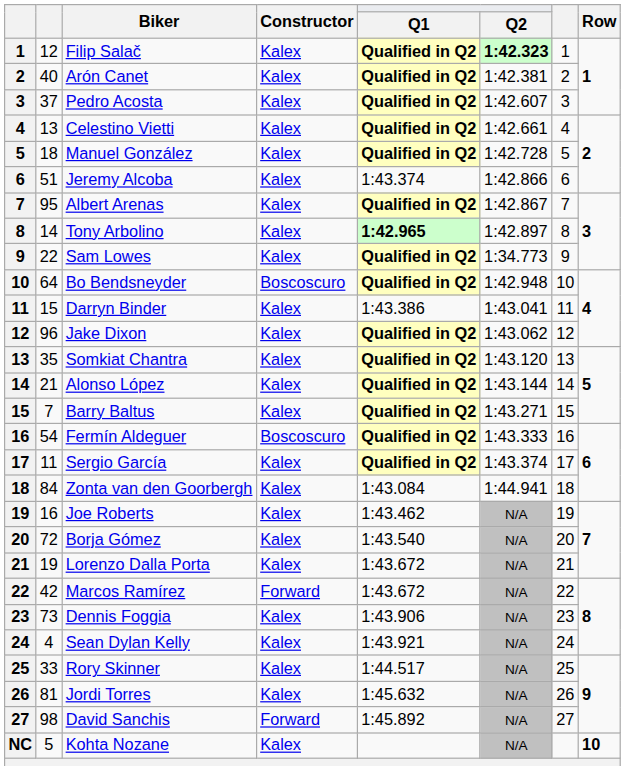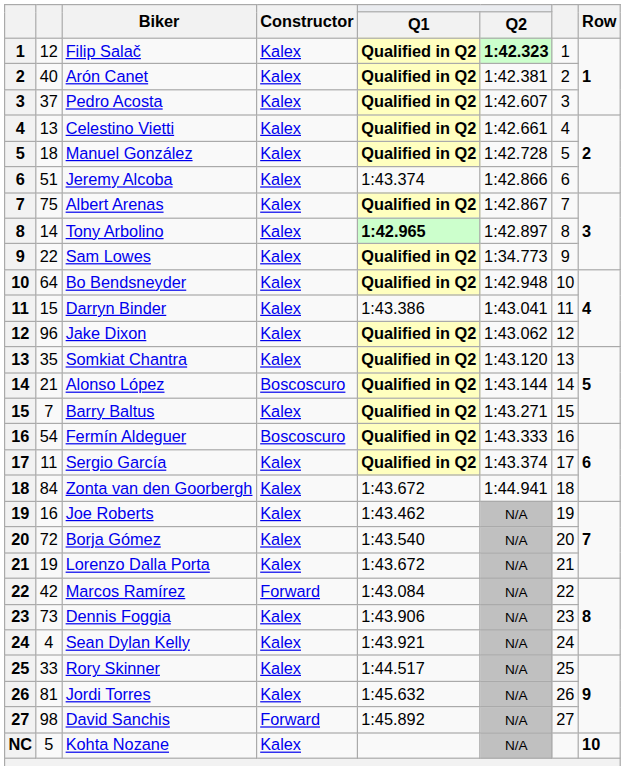 <table class="wikitable sortable" style="font-size: 85%;">
 <tr>
 <th rowspan="2"></th>
 <th rowspan="2"></th>
 <th rowspan="2">Biker</th>
 <th rowspan="2">Constructor</th>
 <th colspan="2" style="background:#eaecf0; text-align:center;"></th>
 <th rowspan="2"></th>
 <th rowspan="2">Row</th>
 </tr>
 <tr>
 <th scope="col">Q1</th>
 <th scope="col">Q2</th>
 </tr>
 <tr>
 <th scope="row">1</th>
 <td align="center">12</td>
 <td> <a href='#'>Filip Salač</a></td>
 <td><a href='#'>Kalex</a></td>
 <td style="background:#ffffbf;"><strong>Qualified in Q2</strong></td>
 <td style="background:#ccffcc;"><strong>1:42.323</strong></td>
 <td align="center">1</td>
 <td rowspan="3"><strong>1</strong></td>
 </tr>
 <tr>
 <th scope="row">2</th>
 <td align="center">40</td>
 <td> <a href='#'>Arón Canet</a></td>
 <td><a href='#'>Kalex</a></td>
 <td style="background:#ffffbf;"><strong>Qualified in Q2</strong></td>
 <td>1:42.381</td>
 <td align="center">2</td>
 </tr>
 <tr>
 <th scope="row">3</th>
 <td align="center">37</td>
 <td> <a href='#'>Pedro Acosta</a></td>
 <td><a href='#'>Kalex</a></td>
 <td style="background:#ffffbf;"><strong>Qualified in Q2</strong></td>
 <td>1:42.607</td>
 <td align="center">3</td>
 </tr>
 <tr>
 <th scope="row">4</th>
 <td align="center">13</td>
 <td> <a href='#'>Celestino Vietti</a></td>
 <td><a href='#'>Kalex</a></td>
 <td style="background:#ffffbf;"><strong>Qualified in Q2</strong></td>
 <td>1:42.661</td>
 <td align="center">4</td>
 <td rowspan="3"><strong>2</strong></td>
 </tr>
 <tr>
 <th scope="row">5</th>
 <td align="center">18</td>
 <td> <a href='#'>Manuel González</a></td>
 <td><a href='#'>Kalex</a></td>
 <td style="background:#ffffbf;"><strong>Qualified in Q2</strong></td>
 <td>1:42.728</td>
 <td align="center">5</td>
 </tr>
 <tr>
 <th scope="row">6</th>
 <td align="center">51</td>
 <td> <a href='#'>Jeremy Alcoba</a></td>
 <td><a href='#'>Kalex</a></td>
 <td>1:43.374</td>
 <td>1:42.866</td>
 <td align="center">6</td>
 </tr>
 <tr>
 <th scope="row">7</th>
-<td align="center">95</td>
+<td align="center">75</td>
 <td> <a href='#'>Albert Arenas</a></td>
 <td><a href='#'>Kalex</a></td>
 <td style="background:#ffffbf;"><strong>Qualified in Q2</strong></td>
 <td>1:42.867</td>
 <td align="center">7</td>
 <td rowspan="3"><strong>3</strong></td>
 </tr>
 <tr>
 <th scope="row">8</th>
 <td align="center">14</td>
 <td> <a href='#'>Tony Arbolino</a></td>
 <td><a href='#'>Kalex</a></td>
 <td style="background:#ccffcc;"><strong>1:42.965</strong></td>
 <td>1:42.897</td>
 <td align="center">8</td>
 </tr>
 <tr>
 <th scope="row">9</th>
 <td align="center">22</td>
 <td> <a href='#'>Sam Lowes</a></td>
 <td><a href='#'>Kalex</a></td>
 <td style="background:#ffffbf;"><strong>Qualified in Q2</strong></td>
 <td>1:34.773</td>
 <td align="center">9</td>
 </tr>
 <tr>
 <th scope="row">10</th>
 <td align="center">64</td>
 <td> <a href='#'>Bo Bendsneyder</a></td>
-<td><a href='#'>Boscoscuro</a></td>
+<td><a href='#'>Kalex</a></td>
 <td style="background:#ffffbf;"><strong>Qualified in Q2</strong></td>
 <td>1:42.948</td>
 <td align="center">10</td>
 <td rowspan="3"><strong>4</strong></td>
 </tr>
 <tr>
 <th scope="row">11</th>
 <td align="center">15</td>
 <td> <a href='#'>Darryn Binder</a></td>
 <td><a href='#'>Kalex</a></td>
 <td>1:43.386</td>
 <td>1:43.041</td>
 <td align="center">11</td>
 </tr>
 <tr>
 <th scope="row">12</th>
 <td align="center">96</td>
 <td> <a href='#'>Jake Dixon</a></td>
 <td><a href='#'>Kalex</a></td>
 <td style="background:#ffffbf;"><strong>Qualified in Q2</strong></td>
 <td>1:43.062</td>
 <td align="center">12</td>
 </tr>
 <tr>
 <th scope="row">13</th>
 <td align="center">35</td>
 <td> <a href='#'>Somkiat Chantra</a></td>
 <td><a href='#'>Kalex</a></td>
 <td style="background:#ffffbf;"><strong>Qualified in Q2</strong></td>
 <td>1:43.120</td>
 <td align="center">13</td>
 <td rowspan="3"><strong>5</strong></td>
 </tr>
 <tr>
 <th scope="row">14</th>
 <td align="center">21</td>
 <td> <a href='#'>Alonso López</a></td>
-<td><a href='#'>Kalex</a></td>
+<td><a href='#'>Boscoscuro</a></td>
 <td style="background:#ffffbf;"><strong>Qualified in Q2</strong></td>
 <td>1:43.144</td>
 <td align="center">14</td>
 </tr>
 <tr>
 <th scope="row">15</th>
 <td align="center">7</td>
 <td> <a href='#'>Barry Baltus</a></td>
 <td><a href='#'>Kalex</a></td>
 <td style="background:#ffffbf;"><strong>Qualified in Q2</strong></td>
 <td>1:43.271</td>
 <td align="center">15</td>
 </tr>
 <tr>
 <th scope="row">16</th>
 <td align="center">54</td>
 <td> <a href='#'>Fermín Aldeguer</a></td>
 <td><a href='#'>Boscoscuro</a></td>
 <td style="background:#ffffbf;"><strong>Qualified in Q2</strong></td>
 <td>1:43.333</td>
 <td align="center">16</td>
 <td rowspan="3"><strong>6</strong></td>
 </tr>
 <tr>
 <th scope="row">17</th>
 <td align="center">11</td>
 <td> <a href='#'>Sergio García</a></td>
 <td><a href='#'>Kalex</a></td>
 <td style="background:#ffffbf;"><strong>Qualified in Q2</strong></td>
 <td>1:43.374</td>
 <td align="center">17</td>
 </tr>
 <tr>
 <th scope="row">18</th>
 <td align="center">84</td>
 <td> <a href='#'>Zonta van den Goorbergh</a></td>
 <td><a href='#'>Kalex</a></td>
-<td>1:43.084</td>
+<td>1:43.672</td>
 <td>1:44.941</td>
 <td align="center">18</td>
 </tr>
 <tr>
 <th scope="row">19</th>
 <td align="center">16</td>
 <td> <a href='#'>Joe Roberts</a></td>
 <td><a href='#'>Kalex</a></td>
 <td>1:43.462</td>
 <td style="background: silver" align="center" data-sort-value="19"><small>N/A</small></td>
 <td align="center">19</td>
 <td rowspan="3"><strong>7</strong></td>
 </tr>
 <tr>
 <th scope="row">20</th>
 <td align="center">72</td>
 <td> <a href='#'>Borja Gómez</a></td>
 <td><a href='#'>Kalex</a></td>
 <td>1:43.540</td>
 <td style="background: silver" align="center" data-sort-value="20"><small>N/A</small></td>
 <td align="center">20</td>
 </tr>
 <tr>
 <th scope="row">21</th>
 <td align="center">19</td>
 <td> <a href='#'>Lorenzo Dalla Porta</a></td>
 <td><a href='#'>Kalex</a></td>
 <td>1:43.672</td>
 <td style="background: silver" align="center" data-sort-value="21"><small>N/A</small></td>
 <td align="center">21</td>
 </tr>
 <tr>
 <th scope="row">22</th>
 <td align="center">42</td>
 <td> <a href='#'>Marcos Ramírez</a></td>
 <td><a href='#'>Forward</a></td>
-<td>1:43.672</td>
+<td>1:43.084</td>
 <td style="background: silver" align="center" data-sort-value="22"><small>N/A</small></td>
 <td align="center">22</td>
 <td rowspan="3"><strong>8</strong></td>
 </tr>
 <tr>
 <th scope="row">23</th>
 <td align="center">73</td>
 <td> <a href='#'>Dennis Foggia</a></td>
 <td><a href='#'>Kalex</a></td>
 <td>1:43.906</td>
 <td style="background: silver" align="center" data-sort-value="23"><small>N/A</small></td>
 <td align="center">23</td>
 </tr>
 <tr>
 <th scope="row">24</th>
 <td align="center">4</td>
 <td> <a href='#'>Sean Dylan Kelly</a></td>
 <td><a href='#'>Kalex</a></td>
 <td>1:43.921</td>
 <td style="background: silver" align="center" data-sort-value="24"><small>N/A</small></td>
 <td align="center">24</td>
 </tr>
 <tr>
 <th scope="row">25</th>
 <td align="center">33</td>
 <td> <a href='#'>Rory Skinner</a></td>
 <td><a href='#'>Kalex</a></td>
 <td>1:44.517</td>
 <td style="background: silver" align="center" data-sort-value="25"><small>N/A</small></td>
 <td align="center">25</td>
 <td rowspan="3"><strong>9</strong></td>
 </tr>
 <tr>
 <th scope="row">26</th>
 <td align="center">81</td>
 <td> <a href='#'>Jordi Torres</a></td>
 <td><a href='#'>Kalex</a></td>
 <td>1:45.632</td>
 <td style="background: silver" align="center" data-sort-value="26"><small>N/A</small></td>
 <td align="center">26</td>
 </tr>
 <tr>
 <th scope="row">27</th>
 <td align="center">98</td>
 <td> <a href='#'>David Sanchis</a></td>
 <td><a href='#'>Forward</a></td>
 <td>1:45.892</td>
 <td style="background: silver" align="center" data-sort-value="27"><small>N/A</small></td>
 <td align="center">27</td>
 </tr>
 <tr>
 <th scope="row">NC</th>
 <td align="center">5</td>
 <td> <a href='#'>Kohta Nozane</a></td>
 <td><a href='#'>Kalex</a></td>
 <td></td>
 <td style="background: silver" align="center" data-sort-value="28"><small>N/A</small></td>
 <td align="center"></td>
 <td><strong>10</strong></td>
 </tr>
 <tr>
 <th colspan="8"></th>
 </tr>
 <tr>
 </tr>
 </table>
